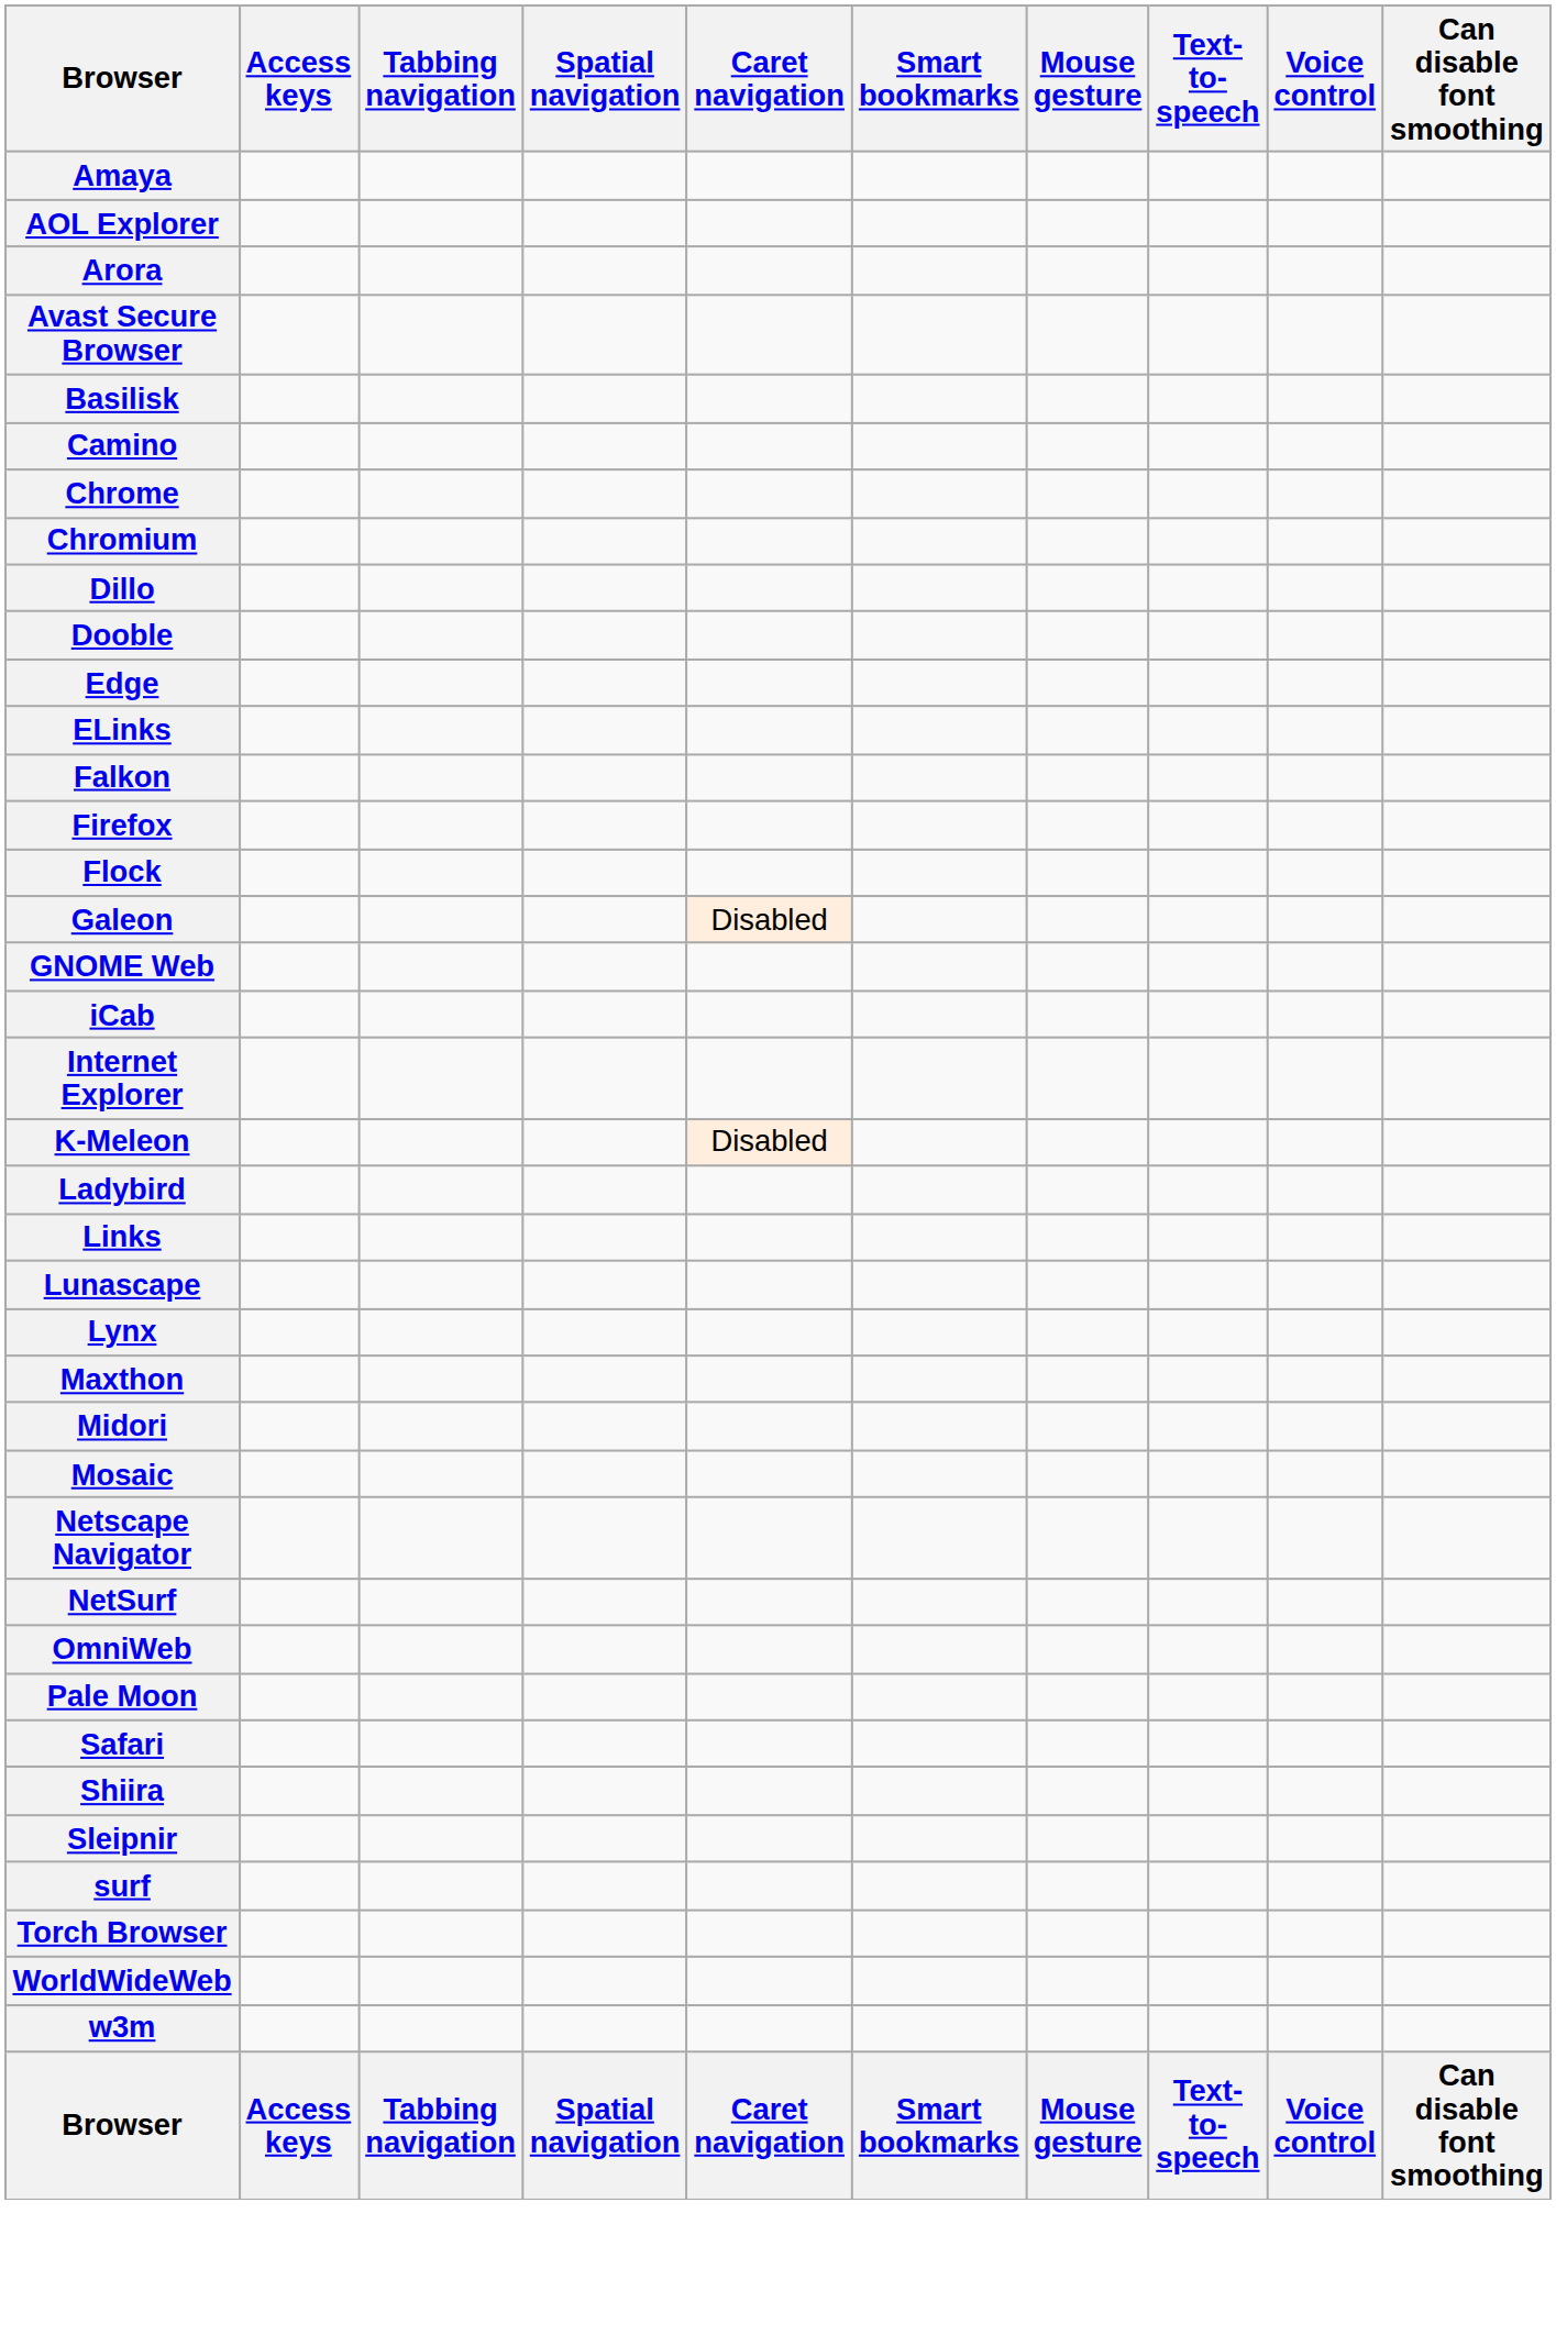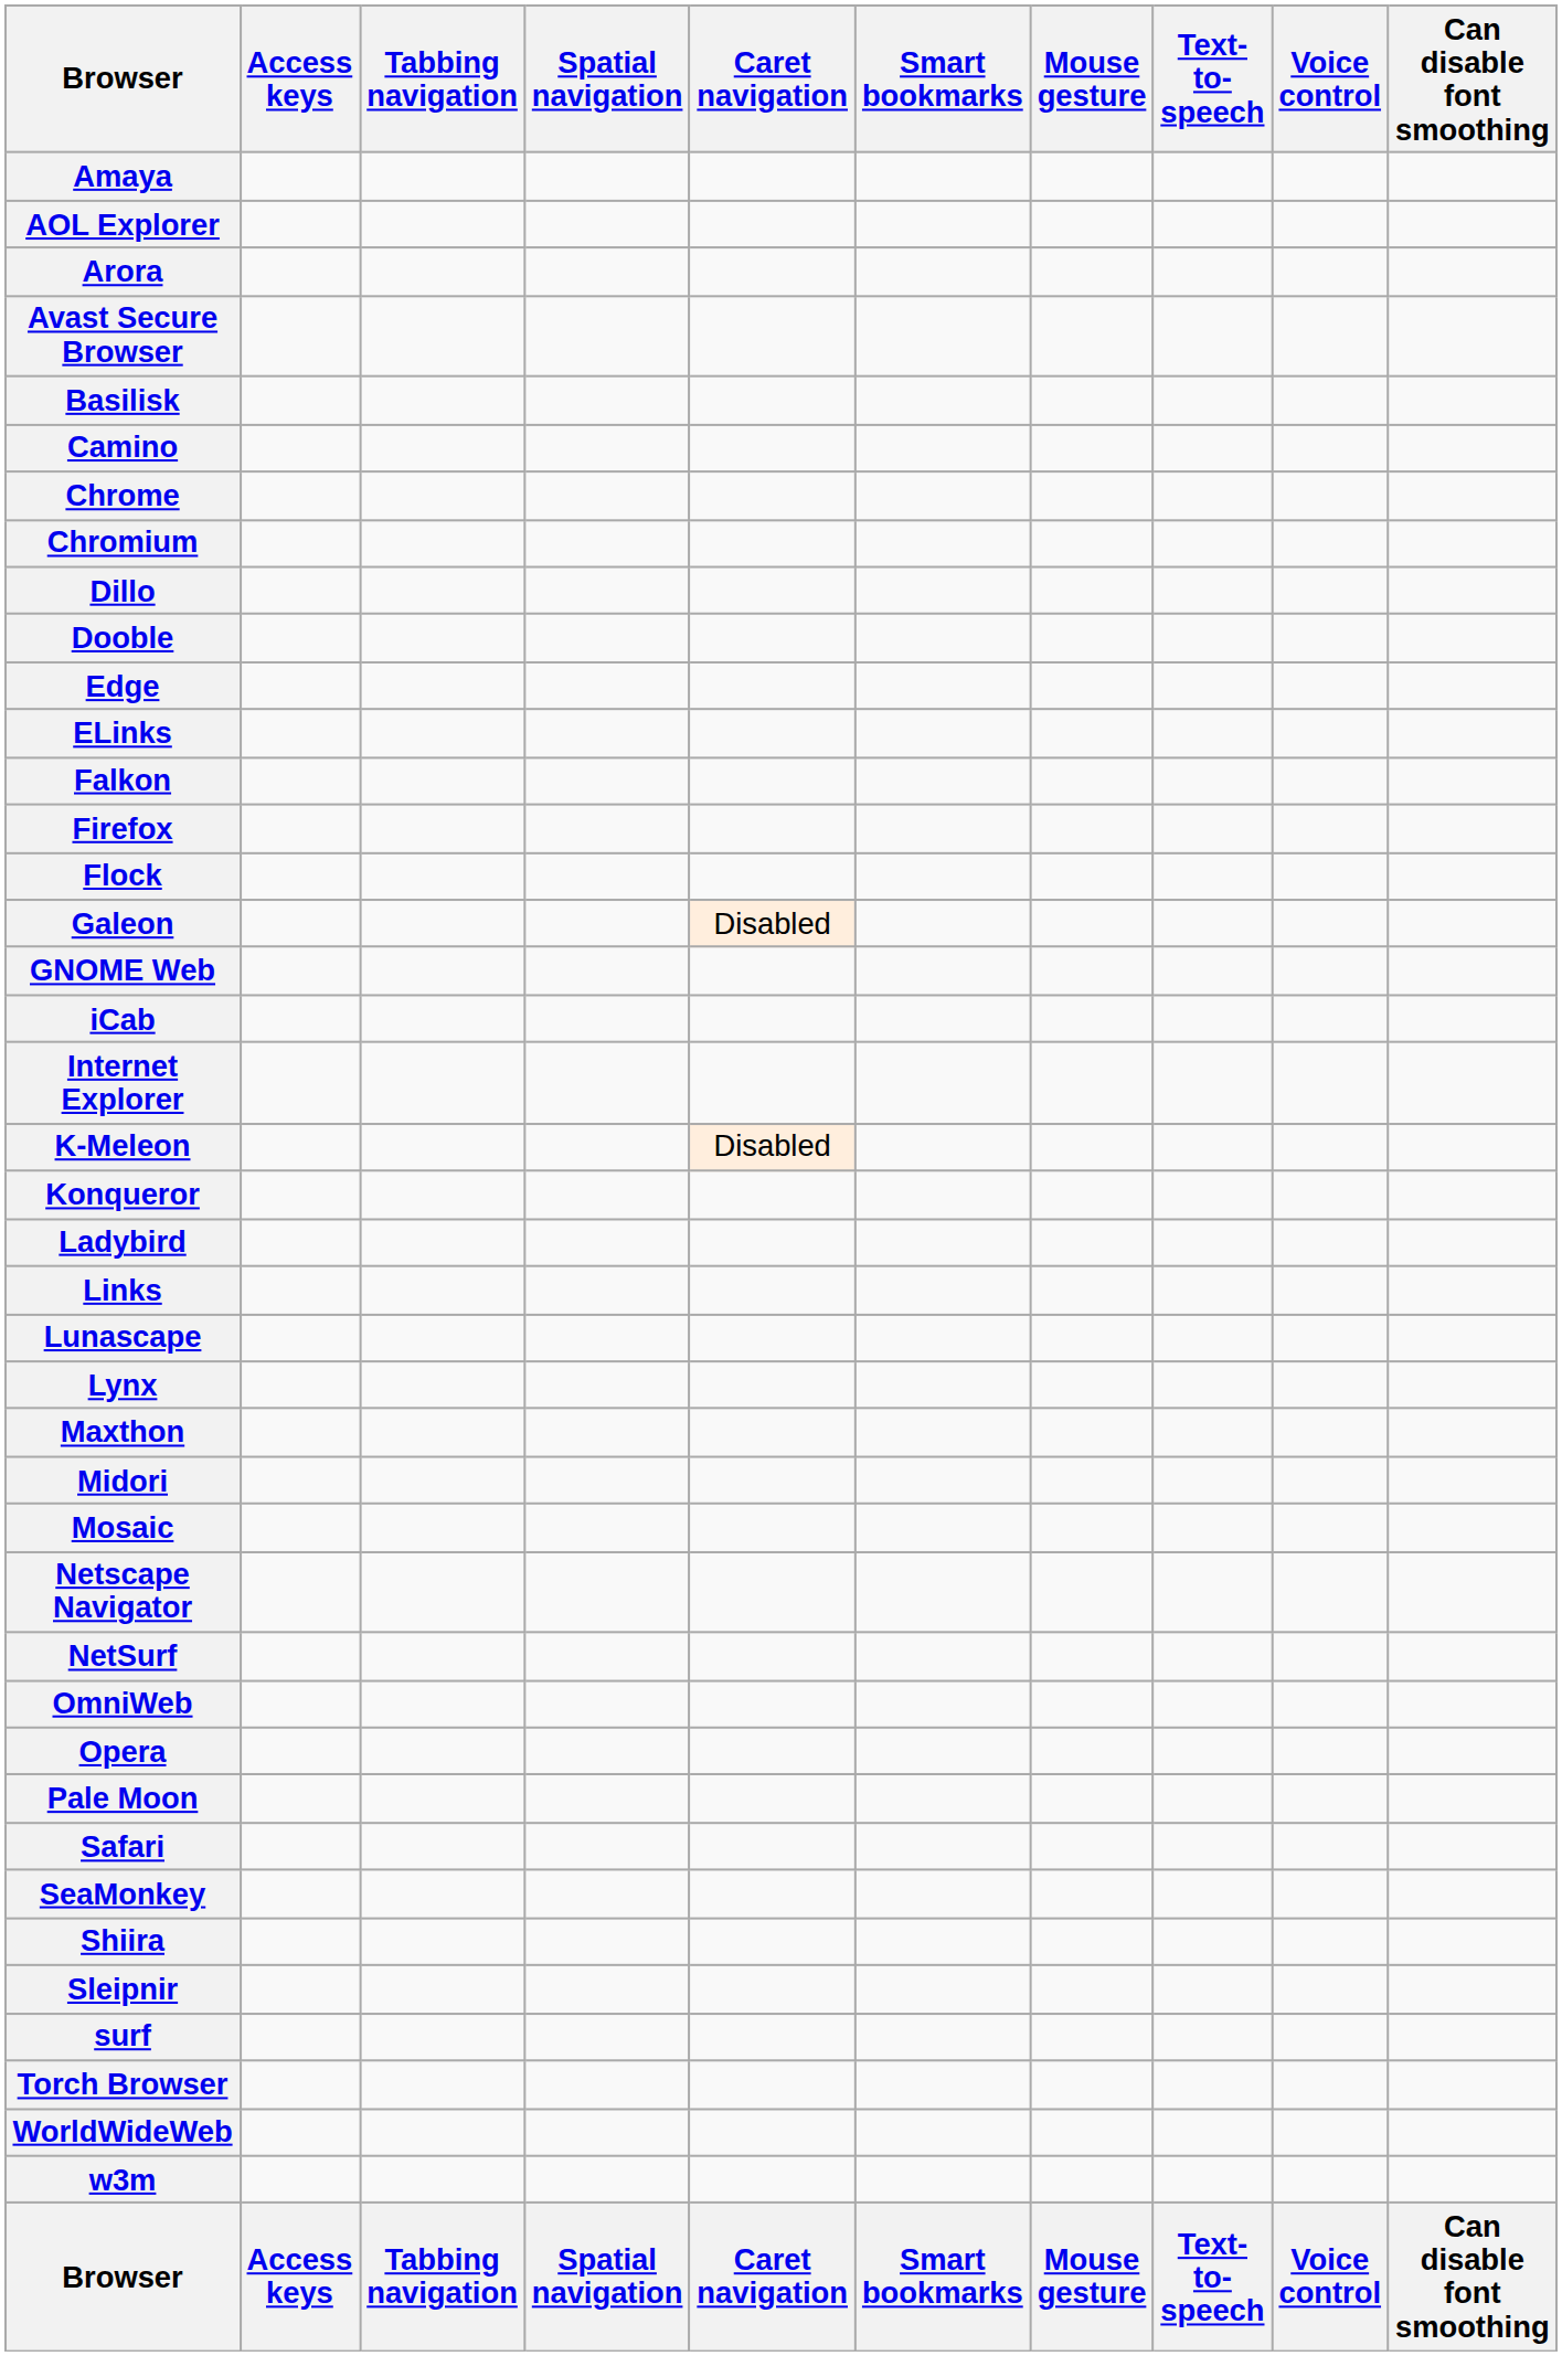 <table class="wikitable sortable sort-under sticky-header" style="font-size: 85%; text-align: center; width: auto;">
 <tr>
 <th style="width:12em">Browser</th>
 <th><a href='#'>Access keys</a></th>
 <th><a href='#'>Tabbing navigation</a></th>
 <th><a href='#'>Spatial navigation</a></th>
 <th><a href='#'>Caret navigation</a></th>
 <th><a href='#'>Smart bookmarks</a></th>
 <th><a href='#'>Mouse gesture</a></th>
 <th><a href='#'>Text-to-speech</a></th>
 <th><a href='#'>Voice control</a></th>
 <th>Can disable font smoothing</th>
 </tr>
 <tr>
 <th><a href='#'>Amaya</a></th>
 <td></td>
 <td></td>
 <td></td>
 <td></td>
 <td></td>
 <td></td>
 <td></td>
 <td></td>
 <td></td>
 </tr>
 <tr>
 <th><a href='#'>AOL Explorer</a></th>
 <td></td>
 <td></td>
 <td></td>
 <td></td>
 <td></td>
 <td></td>
 <td></td>
 <td></td>
 <td></td>
 </tr>
 <tr>
 <th><a href='#'>Arora</a></th>
 <td></td>
 <td></td>
 <td></td>
 <td></td>
 <td></td>
 <td></td>
 <td></td>
 <td></td>
 <td></td>
 </tr>
 <tr>
 <th><a href='#'>Avast Secure Browser</a></th>
 <td></td>
 <td></td>
 <td></td>
 <td></td>
 <td></td>
 <td></td>
 <td></td>
 <td></td>
 <td></td>
 </tr>
 <tr>
 <th><a href='#'>Basilisk</a></th>
 <td></td>
 <td></td>
 <td></td>
 <td></td>
 <td></td>
 <td></td>
 <td></td>
 <td></td>
 <td></td>
 </tr>
 <tr>
 <th><a href='#'>Camino</a></th>
 <td></td>
 <td></td>
 <td></td>
 <td></td>
 <td></td>
 <td></td>
 <td></td>
 <td></td>
 <td></td>
 </tr>
 <tr>
 <th><a href='#'>Chrome</a></th>
 <td></td>
 <td></td>
 <td></td>
 <td></td>
 <td></td>
 <td></td>
 <td></td>
 <td></td>
 <td></td>
 </tr>
 <tr>
 <th><a href='#'>Chromium</a></th>
 <td></td>
 <td></td>
 <td></td>
 <td></td>
 <td></td>
 <td></td>
 <td></td>
 <td></td>
 <td></td>
 </tr>
 <tr>
 <th><a href='#'>Dillo</a></th>
 <td></td>
 <td></td>
 <td></td>
 <td></td>
 <td></td>
 <td></td>
 <td></td>
 <td></td>
 <td></td>
 </tr>
 <tr>
 <th><a href='#'>Dooble</a></th>
 <td></td>
 <td></td>
 <td></td>
 <td></td>
 <td></td>
 <td></td>
 <td></td>
 <td></td>
 <td></td>
 </tr>
 <tr>
 <th><a href='#'>Edge</a></th>
 <td></td>
 <td></td>
 <td></td>
 <td></td>
 <td></td>
 <td></td>
 <td></td>
 <td></td>
 <td></td>
 </tr>
 <tr>
 <th><a href='#'>ELinks</a></th>
 <td></td>
 <td></td>
 <td></td>
 <td></td>
 <td></td>
 <td></td>
 <td></td>
 <td></td>
 <td></td>
 </tr>
 <tr>
 <th><a href='#'>Falkon</a></th>
 <td></td>
 <td></td>
 <td></td>
 <td></td>
 <td></td>
 <td></td>
 <td></td>
 <td></td>
 <td></td>
 </tr>
 <tr>
 <th><a href='#'>Firefox</a></th>
 <td></td>
 <td></td>
 <td></td>
 <td></td>
 <td></td>
 <td></td>
 <td></td>
 <td></td>
 <td></td>
 </tr>
 <tr>
 <th><a href='#'>Flock</a></th>
 <td></td>
 <td></td>
 <td></td>
 <td></td>
 <td></td>
 <td></td>
 <td></td>
 <td></td>
 <td></td>
 </tr>
 <tr>
 <th><a href='#'>Galeon</a></th>
 <td></td>
 <td></td>
 <td></td>
 <td style="background:#fed;">Disabled</td>
 <td></td>
 <td></td>
 <td></td>
 <td></td>
 <td></td>
 </tr>
 <tr>
 <th><a href='#'>GNOME Web</a></th>
 <td></td>
 <td></td>
 <td></td>
 <td></td>
 <td></td>
 <td></td>
 <td></td>
 <td></td>
 <td></td>
 </tr>
 <tr>
 <th><a href='#'>iCab</a></th>
 <td></td>
 <td></td>
 <td></td>
 <td></td>
 <td></td>
 <td></td>
 <td></td>
 <td></td>
 <td></td>
 </tr>
 <tr>
 <th><a href='#'>Internet Explorer</a></th>
 <td></td>
 <td></td>
 <td></td>
 <td></td>
 <td></td>
 <td></td>
 <td></td>
 <td></td>
 <td></td>
 </tr>
 <tr>
 <th><a href='#'>K-Meleon</a></th>
 <td></td>
 <td></td>
 <td></td>
 <td style="background:#fed;">Disabled</td>
 <td></td>
 <td></td>
 <td></td>
 <td></td>
 <td></td>
 </tr>
 <tr>
+<th><a href='#'>Konqueror</a></th>
+<td></td>
+<td></td>
+<td></td>
+<td></td>
+<td></td>
+<td></td>
+<td></td>
+<td></td>
+<td></td>
+</tr>
+<tr>
 <th><a href='#'>Ladybird</a></th>
 <td></td>
 <td></td>
 <td></td>
 <td></td>
 <td></td>
 <td></td>
 <td></td>
 <td></td>
 <td></td>
 </tr>
 <tr>
 <th><a href='#'>Links</a></th>
 <td></td>
 <td></td>
 <td></td>
 <td></td>
 <td></td>
 <td></td>
 <td></td>
 <td></td>
 <td></td>
 </tr>
 <tr>
 <th><a href='#'>Lunascape</a></th>
 <td></td>
 <td></td>
 <td></td>
 <td></td>
 <td></td>
 <td></td>
 <td></td>
 <td></td>
 <td></td>
 </tr>
 <tr>
 <th><a href='#'>Lynx</a></th>
 <td></td>
 <td></td>
 <td></td>
 <td></td>
 <td></td>
 <td></td>
 <td></td>
 <td></td>
 <td></td>
 </tr>
 <tr>
 <th><a href='#'>Maxthon</a></th>
 <td></td>
 <td></td>
 <td></td>
 <td></td>
 <td></td>
 <td></td>
 <td></td>
 <td></td>
 <td></td>
 </tr>
 <tr>
 <th><a href='#'>Midori</a></th>
 <td></td>
 <td></td>
 <td></td>
 <td></td>
 <td></td>
 <td></td>
 <td></td>
 <td></td>
 <td></td>
 </tr>
 <tr>
 <th><a href='#'>Mosaic</a></th>
 <td></td>
 <td></td>
 <td></td>
 <td></td>
 <td></td>
 <td></td>
 <td></td>
 <td></td>
 <td></td>
 </tr>
 <tr>
 <th><a href='#'>Netscape Navigator</a></th>
 <td></td>
 <td></td>
 <td></td>
 <td></td>
 <td></td>
 <td></td>
 <td></td>
 <td></td>
 <td></td>
 </tr>
 <tr>
 <th><a href='#'>NetSurf</a></th>
 <td></td>
 <td></td>
 <td></td>
 <td></td>
 <td></td>
 <td></td>
 <td></td>
 <td></td>
 <td></td>
 </tr>
 <tr>
 <th><a href='#'>OmniWeb</a></th>
 <td></td>
 <td></td>
 <td></td>
 <td></td>
 <td></td>
 <td></td>
 <td></td>
 <td></td>
 <td></td>
 </tr>
 <tr>
+<th><a href='#'>Opera</a></th>
+<td></td>
+<td></td>
+<td></td>
+<td></td>
+<td></td>
+<td></td>
+<td></td>
+<td></td>
+<td></td>
+</tr>
+<tr>
 <th><a href='#'>Pale Moon</a></th>
 <td></td>
 <td></td>
 <td></td>
 <td></td>
 <td></td>
 <td></td>
 <td></td>
 <td></td>
 <td></td>
 </tr>
 <tr>
 <th><a href='#'>Safari</a></th>
+<td></td>
+<td></td>
+<td></td>
+<td></td>
+<td></td>
+<td></td>
+<td></td>
+<td></td>
+<td></td>
+</tr>
+<tr>
+<th><a href='#'>SeaMonkey</a></th>
 <td></td>
 <td></td>
 <td></td>
 <td></td>
 <td></td>
 <td></td>
 <td></td>
 <td></td>
 <td></td>
 </tr>
 <tr>
 <th><a href='#'>Shiira</a></th>
 <td></td>
 <td></td>
 <td></td>
 <td></td>
 <td></td>
 <td></td>
 <td></td>
 <td></td>
 <td></td>
 </tr>
 <tr>
 <th><a href='#'>Sleipnir</a></th>
 <td></td>
 <td></td>
 <td></td>
 <td></td>
 <td></td>
 <td></td>
 <td></td>
 <td></td>
 <td></td>
 </tr>
 <tr>
 <th><a href='#'>surf</a></th>
 <td></td>
 <td></td>
 <td></td>
 <td></td>
 <td></td>
 <td></td>
 <td></td>
 <td></td>
 <td></td>
 </tr>
 <tr>
 <th><a href='#'>Torch Browser</a></th>
 <td></td>
 <td></td>
 <td></td>
 <td></td>
 <td></td>
 <td></td>
 <td></td>
 <td></td>
 <td></td>
 </tr>
 <tr>
 <th><a href='#'>WorldWideWeb</a></th>
 <td></td>
 <td></td>
 <td></td>
 <td></td>
 <td></td>
 <td></td>
 <td></td>
 <td></td>
 <td></td>
 </tr>
 <tr>
 <th><a href='#'>w3m</a></th>
 <td></td>
 <td></td>
 <td></td>
 <td></td>
 <td></td>
 <td></td>
 <td></td>
 <td></td>
 <td></td>
 </tr>
 <tr class="sortbottom">
 <th>Browser</th>
 <th><a href='#'>Access keys</a></th>
 <th><a href='#'>Tabbing navigation</a></th>
 <th><a href='#'>Spatial navigation</a></th>
 <th><a href='#'>Caret navigation</a></th>
 <th><a href='#'>Smart bookmarks</a></th>
 <th><a href='#'>Mouse gesture</a></th>
 <th><a href='#'>Text-to-speech</a></th>
 <th><a href='#'>Voice control</a></th>
 <th>Can disable font smoothing</th>
 </tr>
 </table>
